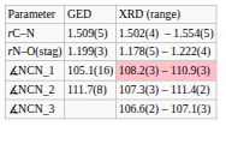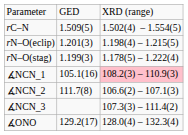 <table class="wikitable">
 <tr>
 <td>Parameter</td>
 <td>GED</td>
 <td>XRD  (range)</td>
 </tr>
 <tr>
 <td><em>r</em>C–N</td>
 <td>1.509(5)</td>
 <td>1.502(4)  – 1.554(5)</td>
+</tr>
+<tr>
+<td><em>r</em>N–O(eclip)</td>
+<td>1.201(3)</td>
+<td>1.198(4) – 1.215(5)</td>
 </tr>
 <tr>
 <td><em>r</em>N–O(stag)</td>
 <td>1.199(3)</td>
 <td>1.178(5)  – 1.222(4)</td>
 </tr>
 <tr>
 <td>∡NCN_1</td>
 <td>105.1(16)</td>
 <td style="background: pink;">108.2(3)  – 110.9(3)</td>
 </tr>
 <tr>
 <td>∡NCN_2</td>
 <td>111.7(8)</td>
-<td>107.3(3)  – 111.4(2)</td>
+<td>106.6(2)  – 107.1(3)</td>
 </tr>
 <tr>
 <td>∡NCN_3</td>
 <td></td>
-<td>106.6(2)  – 107.1(3)</td>
+<td>107.3(3)  – 111.4(2)</td>
+</tr>
+<tr>
+<td>∡ONO</td>
+<td>129.2(17)</td>
+<td>128.0(4)  – 132.3(4)</td>
 </tr>
 </table>
